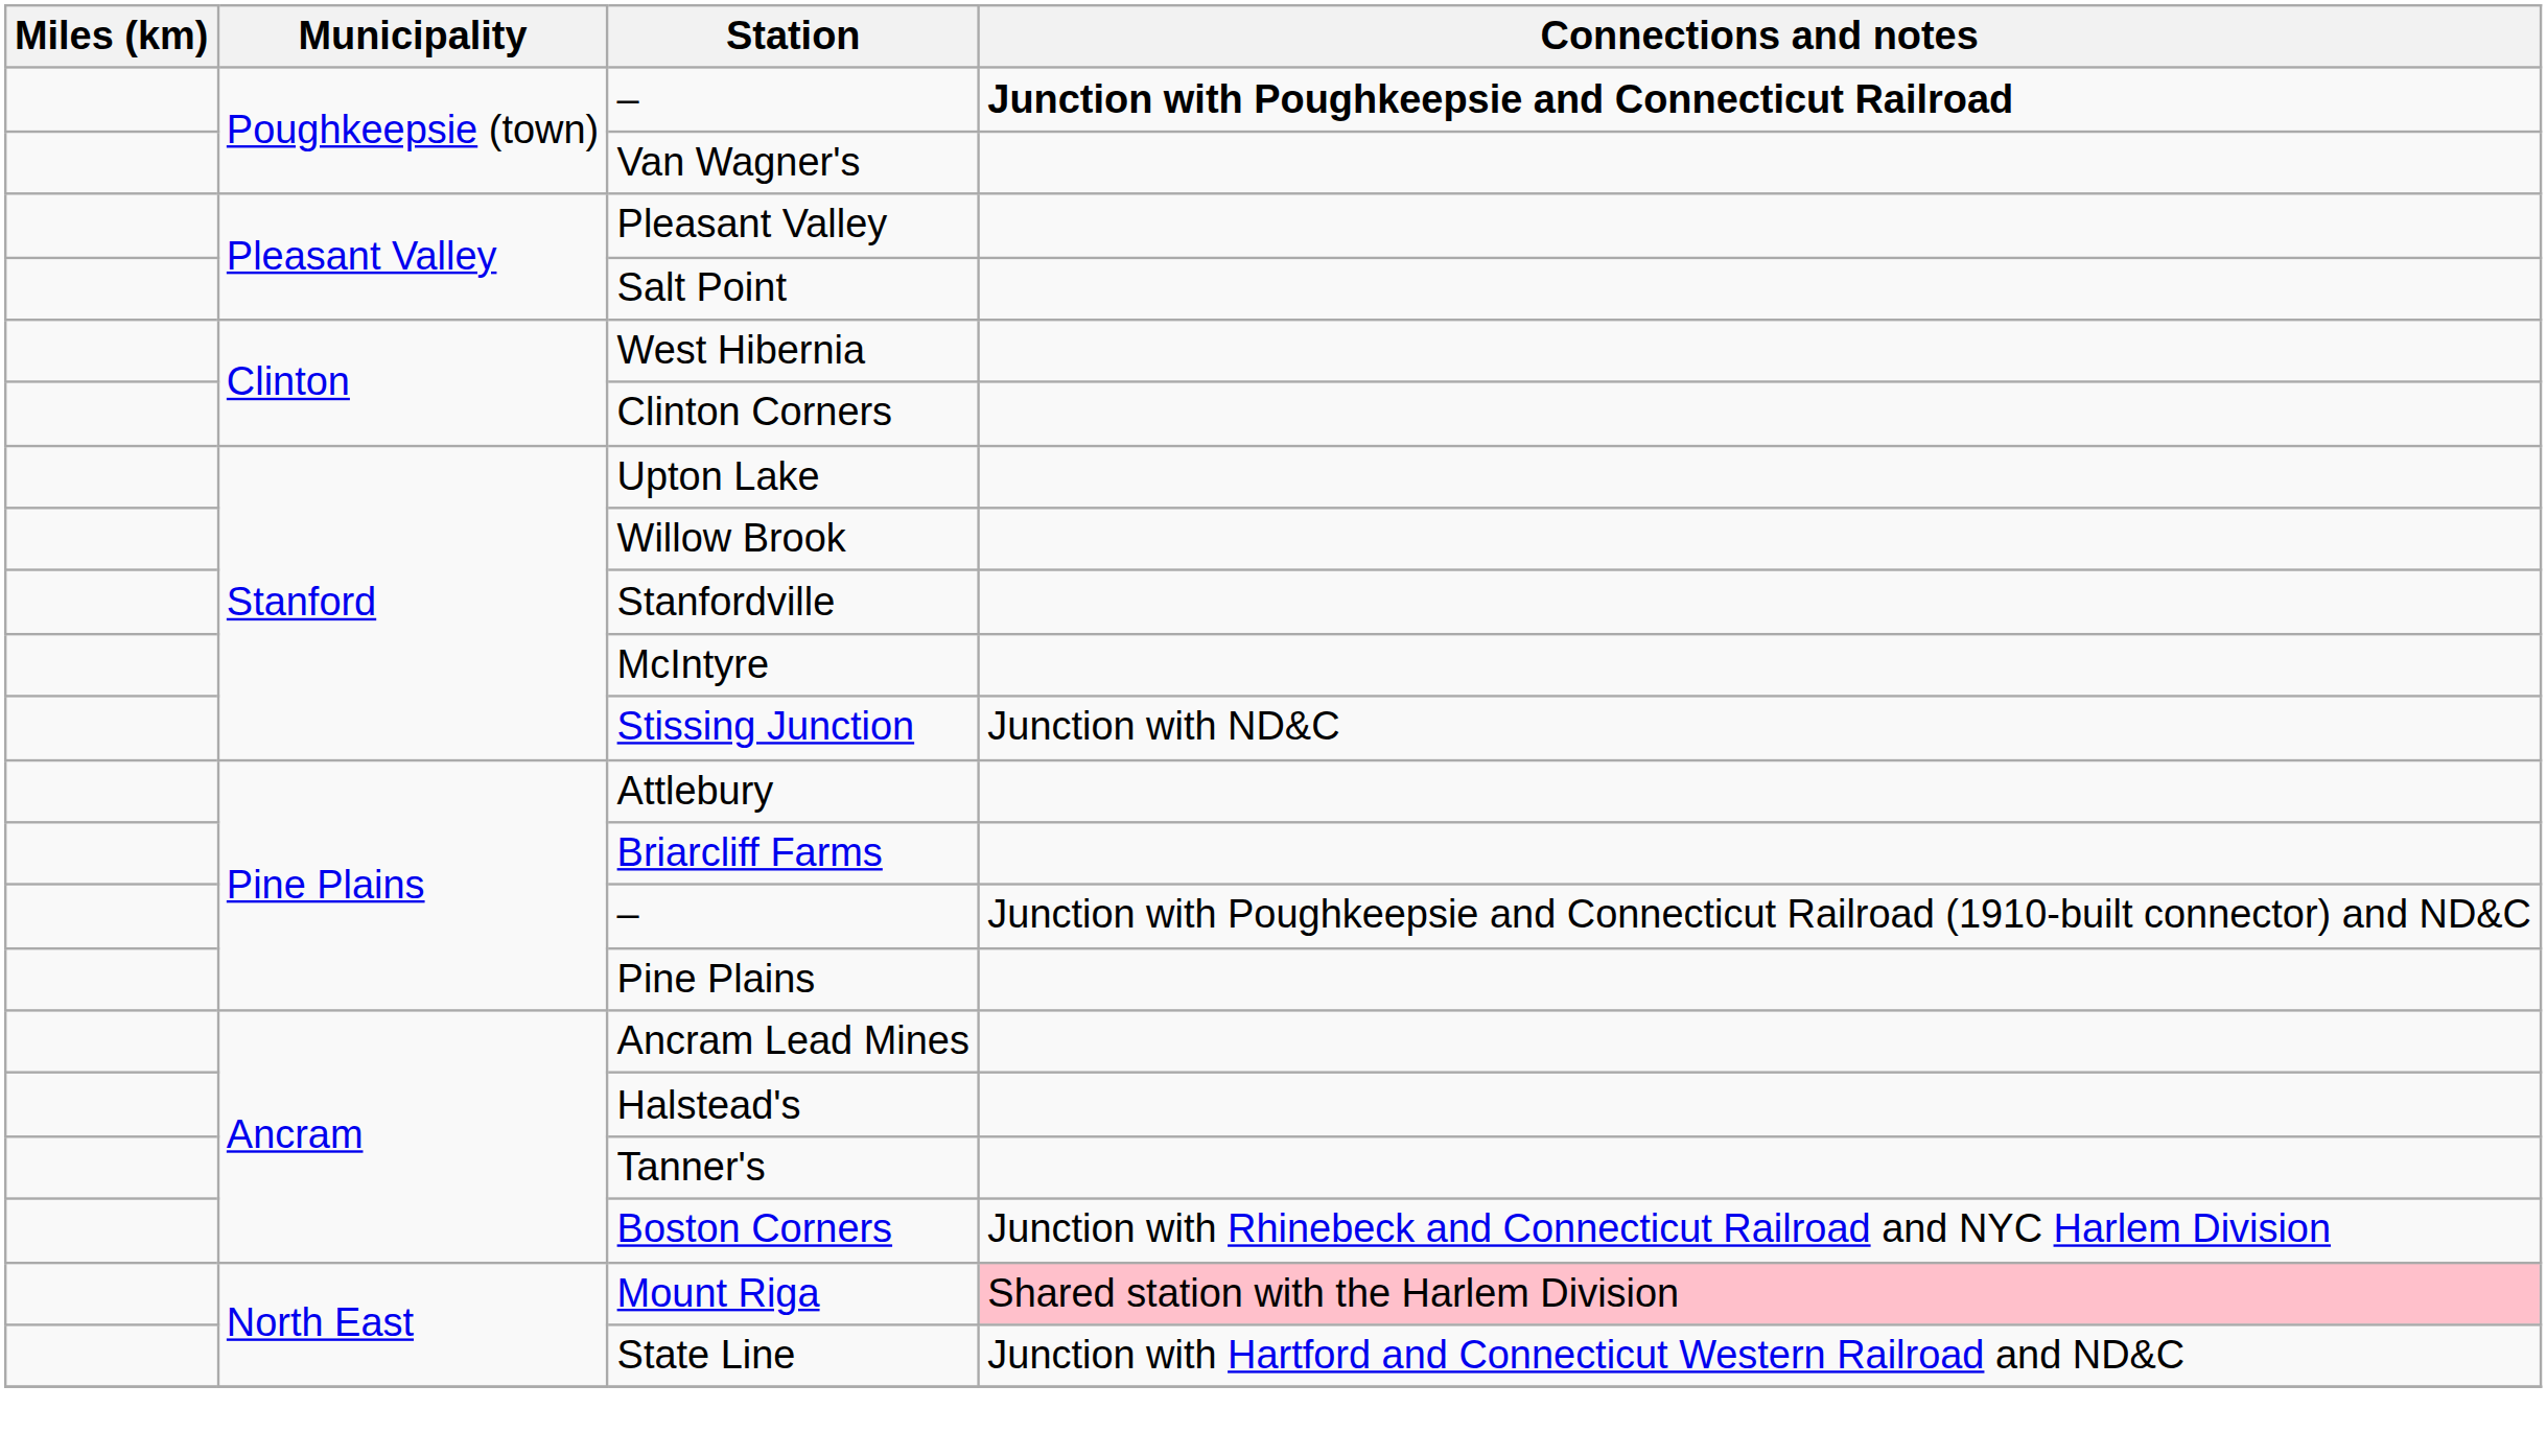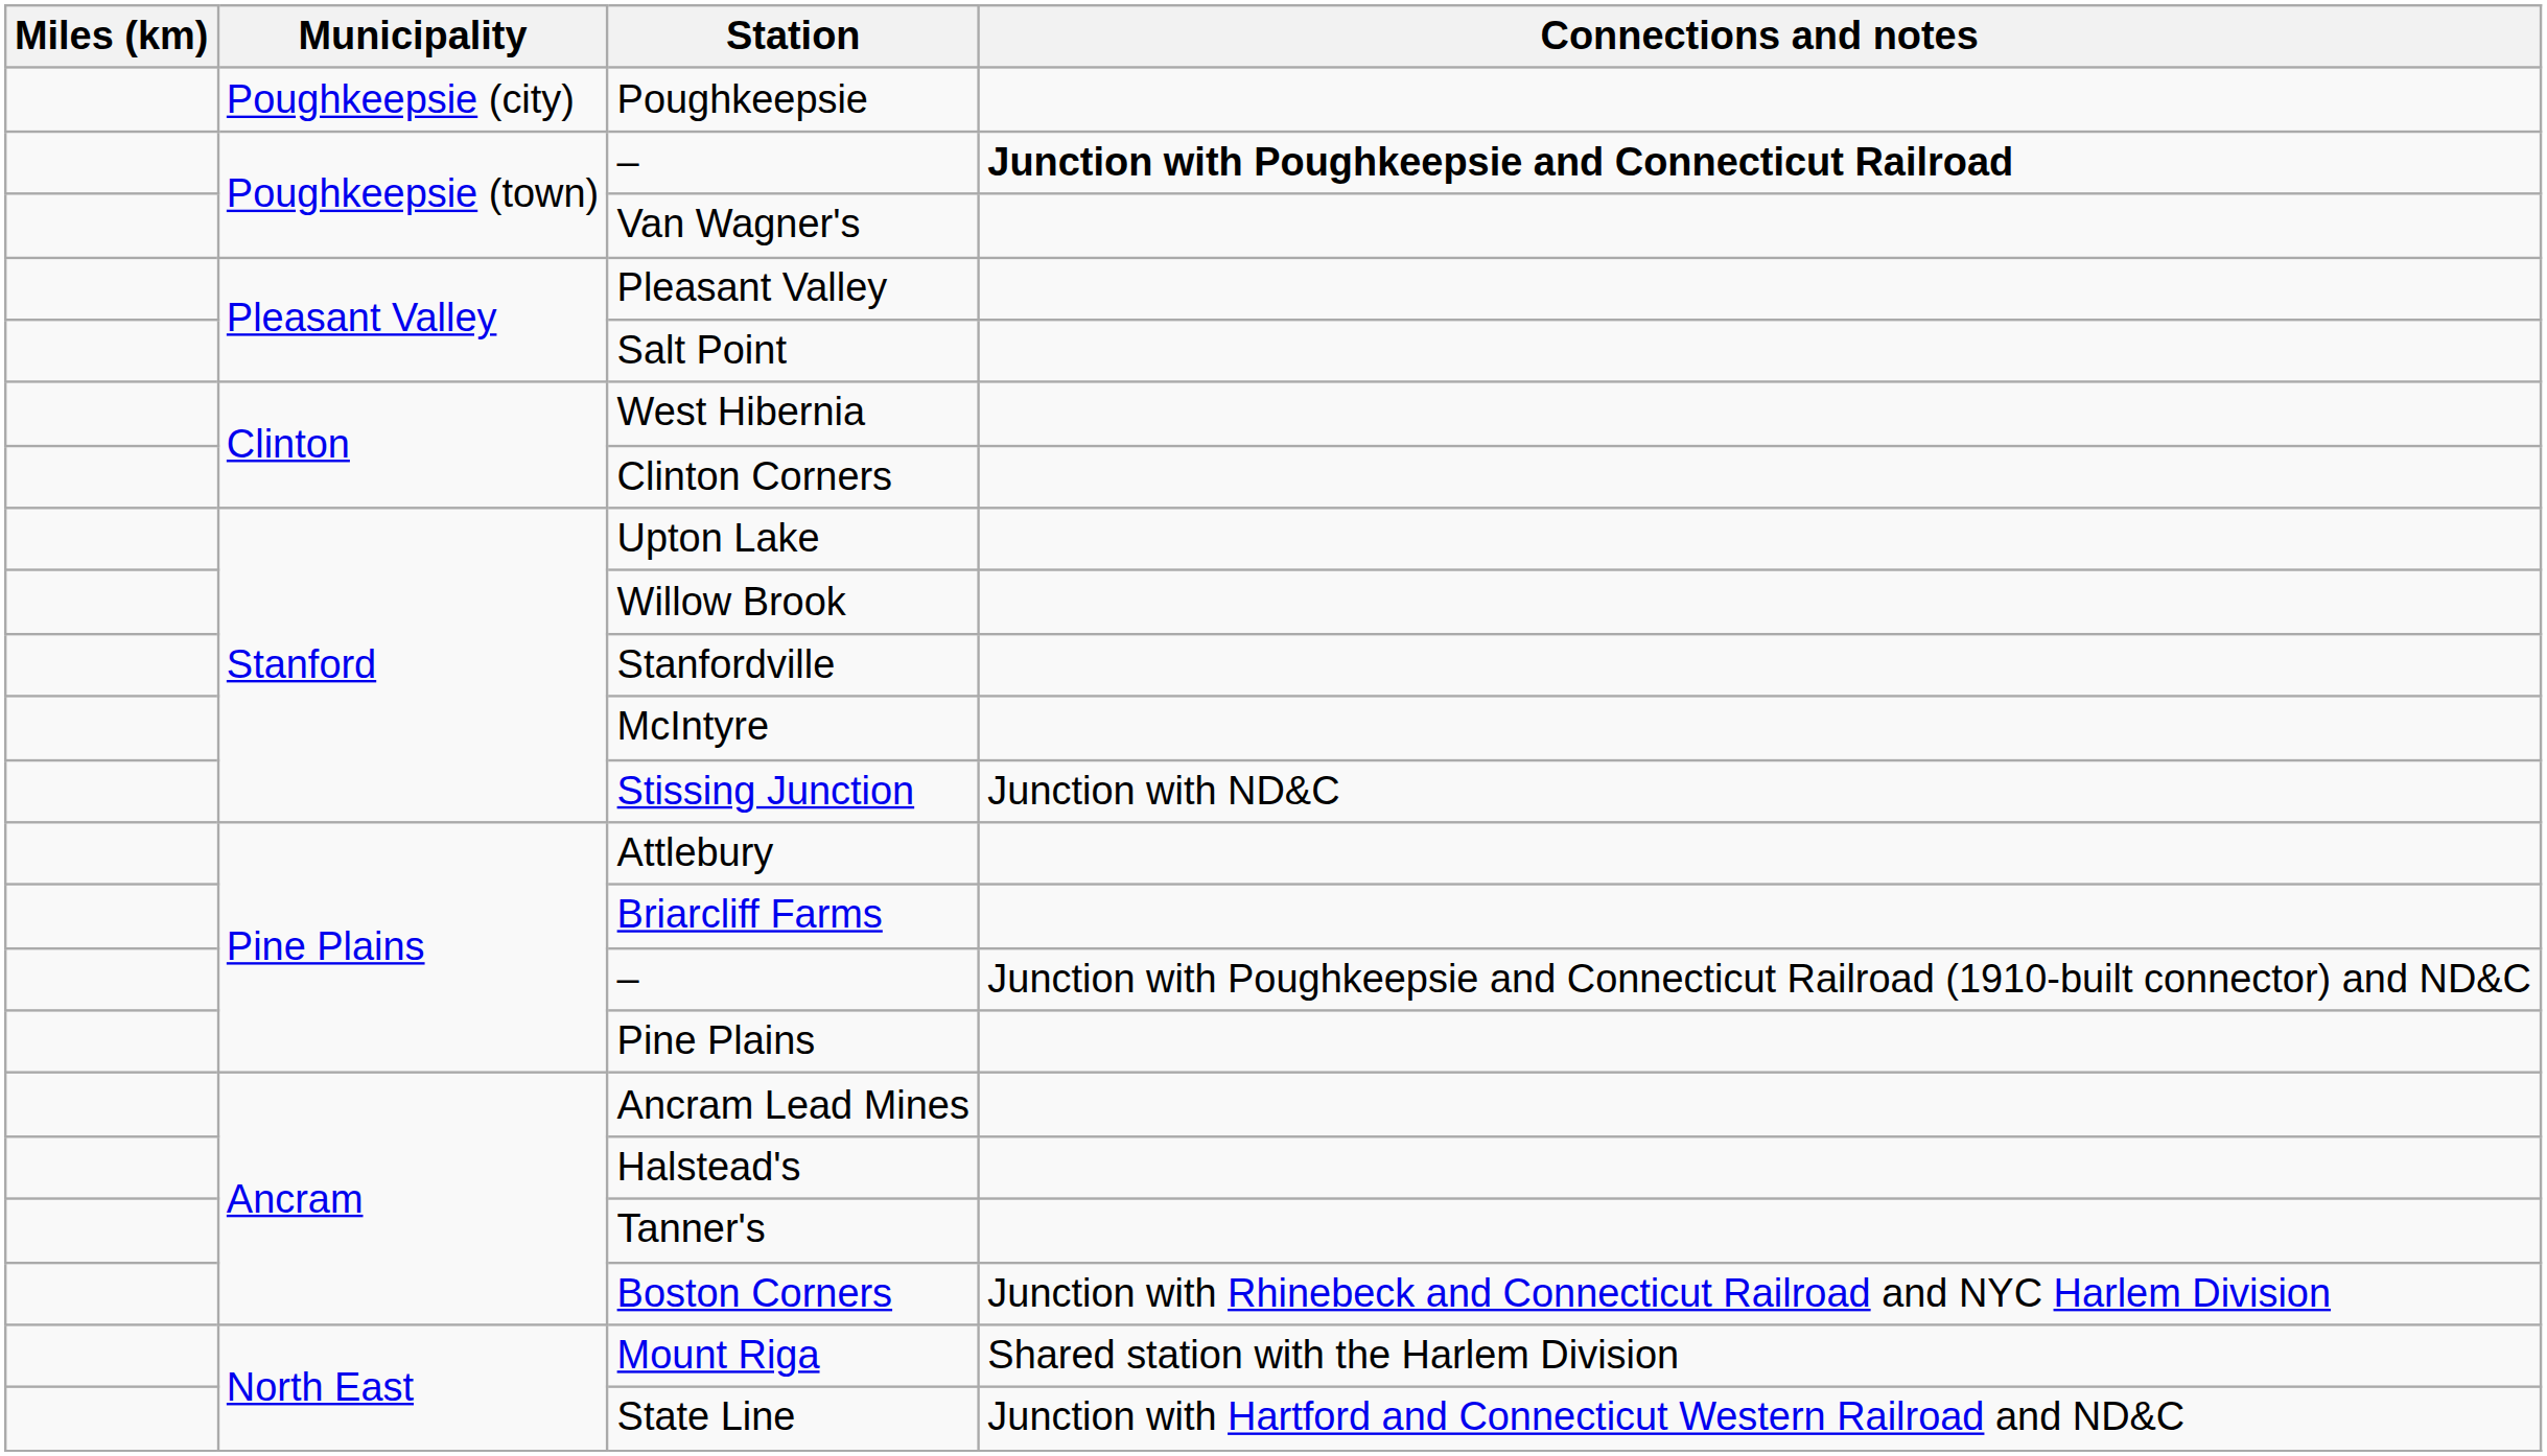 <table class="wikitable">
 <tr>
 <th>Miles (km)</th>
 <th>Municipality</th>
 <th>Station</th>
 <th>Connections and notes</th>
+</tr>
+<tr>
+<td></td>
+<td><a href='#'>Poughkeepsie</a> (city)</td>
+<td>Poughkeepsie</td>
+<td></td>
 </tr>
 <tr>
 <td></td>
 <td rowspan="2"><a href='#'>Poughkeepsie</a> (town)</td>
 <td>–</td>
 <td><strong>Junction with Poughkeepsie and Connecticut Railroad</strong></td>
 </tr>
 <tr>
 <td></td>
 <td>Van Wagner's</td>
 <td></td>
 </tr>
 <tr>
 <td></td>
 <td rowspan="2"><a href='#'>Pleasant Valley</a></td>
 <td>Pleasant Valley</td>
 <td></td>
 </tr>
 <tr>
 <td></td>
 <td>Salt Point</td>
 <td></td>
 </tr>
 <tr>
 <td></td>
 <td rowspan="2"><a href='#'>Clinton</a></td>
 <td>West Hibernia</td>
 <td></td>
 </tr>
 <tr>
 <td></td>
 <td>Clinton Corners</td>
 <td></td>
 </tr>
 <tr>
 <td></td>
 <td rowspan="5"><a href='#'>Stanford</a></td>
 <td>Upton Lake</td>
 <td></td>
 </tr>
 <tr>
 <td></td>
 <td>Willow Brook</td>
 <td></td>
 </tr>
 <tr>
 <td></td>
 <td>Stanfordville</td>
 <td></td>
 </tr>
 <tr>
 <td></td>
 <td>McIntyre</td>
 <td></td>
 </tr>
 <tr>
 <td></td>
 <td><a href='#'>Stissing Junction</a></td>
 <td>Junction with ND&C</td>
 </tr>
 <tr>
 <td></td>
 <td rowspan="4"><a href='#'>Pine Plains</a></td>
 <td>Attlebury</td>
 <td></td>
 </tr>
 <tr>
 <td></td>
 <td><a href='#'>Briarcliff Farms</a></td>
 <td></td>
 </tr>
 <tr>
 <td></td>
 <td>–</td>
 <td>Junction with Poughkeepsie and Connecticut Railroad (1910-built connector) and ND&C</td>
 </tr>
 <tr>
 <td></td>
 <td>Pine Plains</td>
 <td></td>
 </tr>
 <tr>
 <td></td>
 <td rowspan="4"><a href='#'>Ancram</a></td>
 <td>Ancram Lead Mines</td>
 <td></td>
 </tr>
 <tr>
 <td></td>
 <td>Halstead's</td>
 <td></td>
 </tr>
 <tr>
 <td></td>
 <td>Tanner's</td>
 <td></td>
 </tr>
 <tr>
 <td></td>
 <td><a href='#'>Boston Corners</a></td>
 <td>Junction with <a href='#'>Rhinebeck and Connecticut Railroad</a> and NYC <a href='#'>Harlem Division</a></td>
 </tr>
 <tr>
 <td></td>
 <td rowspan="2"><a href='#'>North East</a></td>
 <td><a href='#'>Mount Riga</a></td>
-<td style="background: pink;">Shared station with the Harlem Division</td>
+<td>Shared station with the Harlem Division</td>
 </tr>
 <tr>
 <td></td>
 <td>State Line</td>
 <td>Junction with <a href='#'>Hartford and Connecticut Western Railroad</a> and ND&C</td>
 </tr>
 <tr>
 </tr>
 </table>
